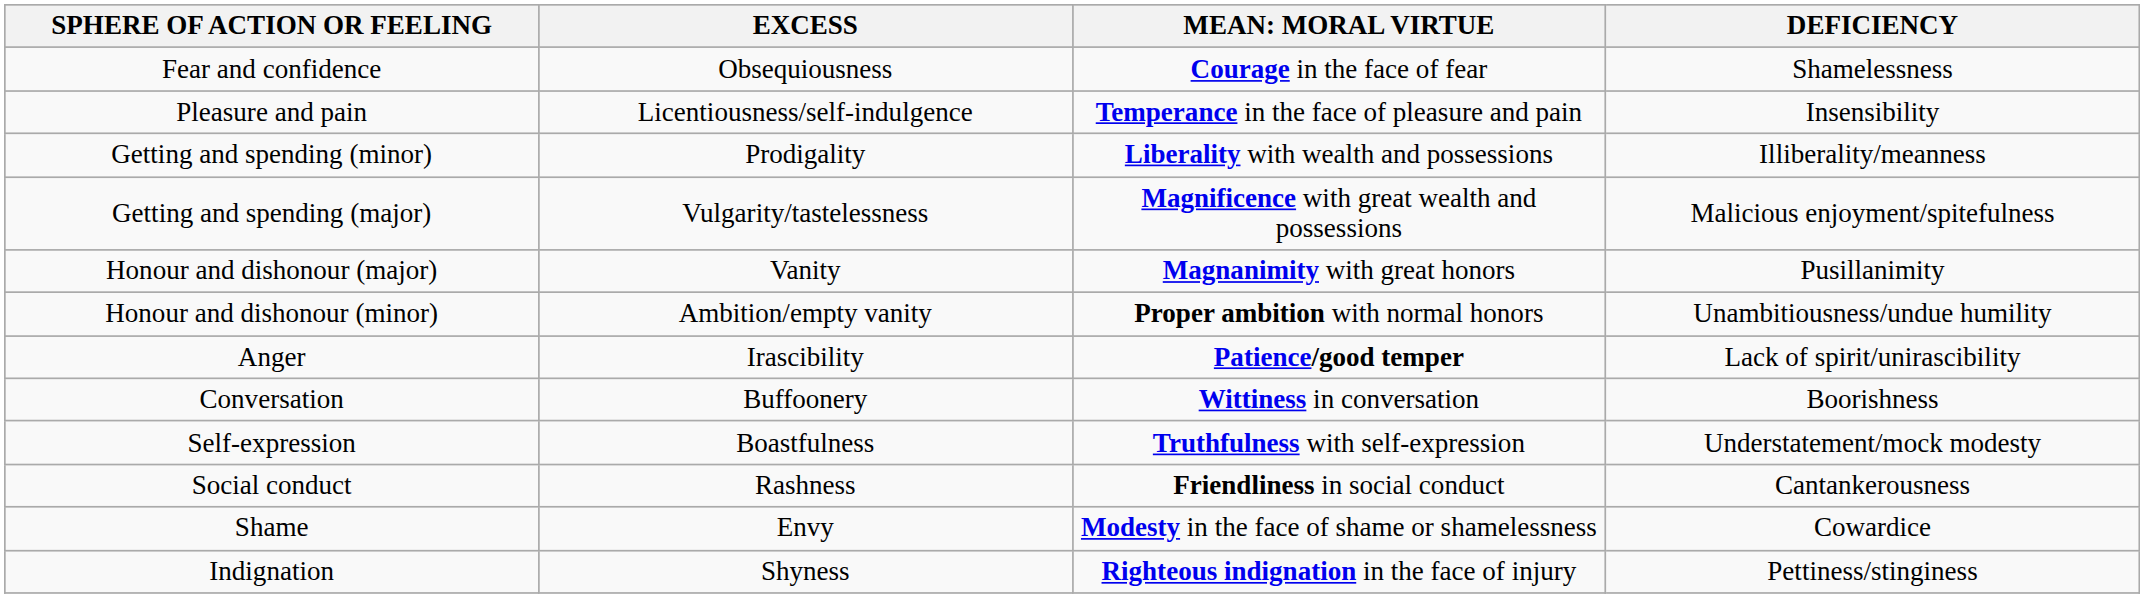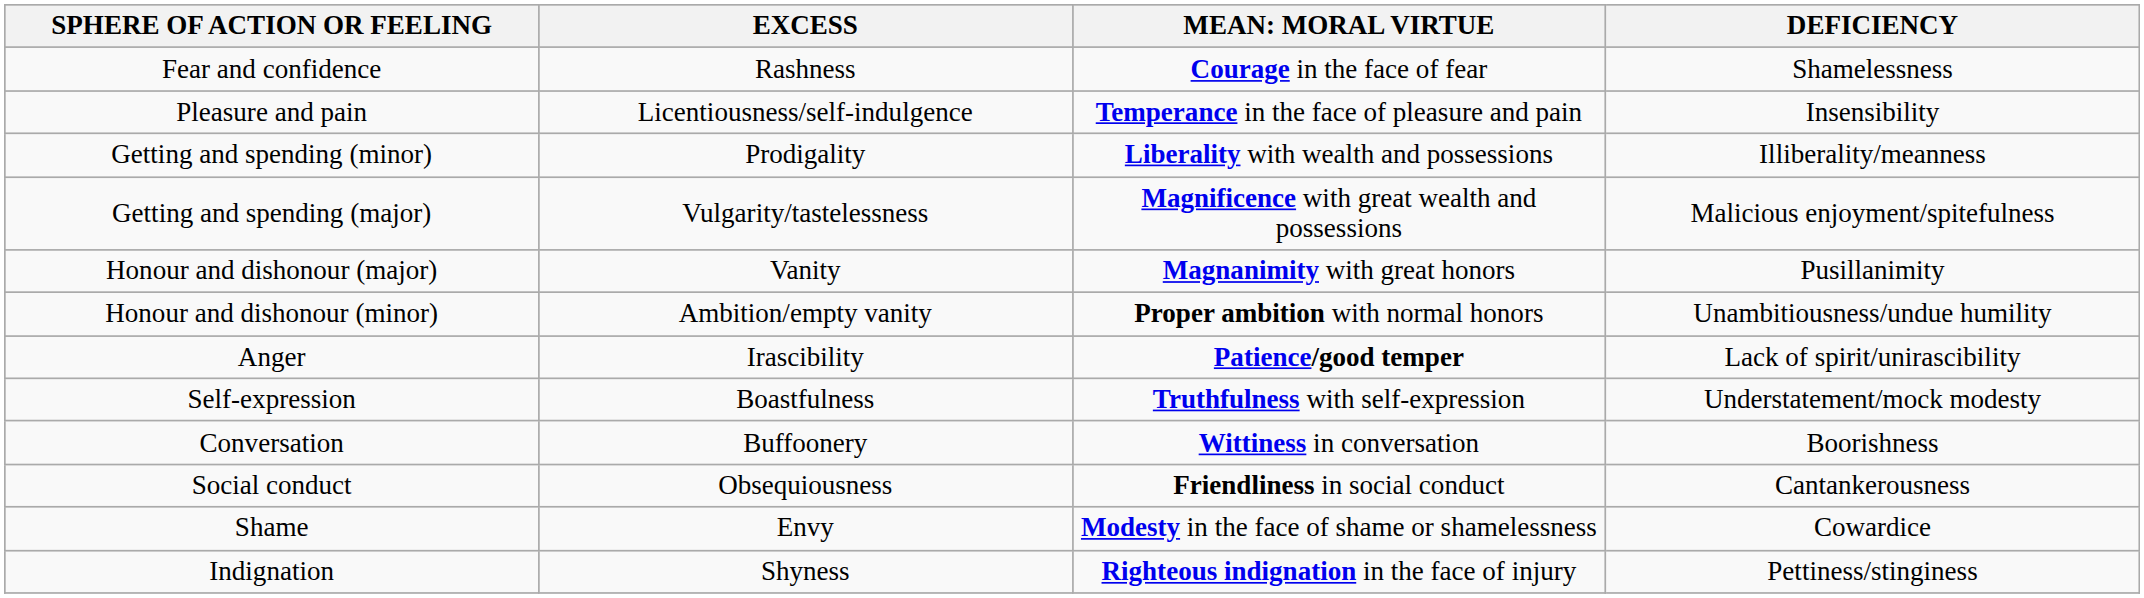 <table class="wikitable" width="100%" border="0" cellspacing="3">
 <tr>
 <th width="24%" bgcolor="#E8EAFF"><strong>SPHERE OF ACTION OR FEELING</strong></th>
 <th width="24%" bgcolor="#E8EAFF"><strong>EXCESS</strong></th>
 <th width="24%" bgcolor="#E8EAFF"><strong>MEAN: MORAL VIRTUE</strong></th>
 <th width="24%" bgcolor="#E8EAFF"><strong>DEFICIENCY</strong></th>
 </tr>
 <tr>
 <td align="center">Fear and confidence</td>
-<td align="center">Obsequiousness</td>
+<td align="center">Rashness</td>
 <td align="center"><strong><a href='#'>Courage</a></strong> in the face of fear</td>
 <td align="center">Shamelessness</td>
 </tr>
 <tr>
 <td align="center">Pleasure and pain</td>
 <td align="center">Licentiousness/self-indulgence</td>
 <td align="center"><strong><a href='#'>Temperance</a></strong> in the face of pleasure and pain</td>
 <td align="center">Insensibility</td>
 </tr>
 <tr>
 <td align="center">Getting and spending (minor)</td>
 <td align="center">Prodigality</td>
 <td align="center"><strong><a href='#'>Liberality</a></strong> with wealth and possessions</td>
 <td align="center">Illiberality/meanness</td>
 </tr>
 <tr>
 <td align="center">Getting and spending (major)</td>
 <td align="center">Vulgarity/tastelessness</td>
 <td align="center"><strong><a href='#'>Magnificence</a></strong> with great wealth and possessions</td>
 <td align="center">Malicious enjoyment/spitefulness</td>
 </tr>
 <tr>
 <td align="center">Honour and dishonour (major)</td>
 <td align="center">Vanity</td>
 <td align="center"><strong><a href='#'>Magnanimity</a></strong> with great honors</td>
 <td align="center">Pusillanimity</td>
 </tr>
 <tr>
 <td align="center">Honour and dishonour (minor)</td>
 <td align="center">Ambition/empty vanity</td>
 <td align="center"><strong>Proper ambition</strong> with normal honors</td>
 <td align="center">Unambitiousness/undue humility</td>
 </tr>
 <tr>
 <td align="center">Anger</td>
 <td align="center">Irascibility</td>
 <td align="center"><strong><a href='#'>Patience</a>/good temper</strong></td>
 <td align="center">Lack of spirit/unirascibility</td>
 </tr>
 <tr>
+<td align="center">Self-expression</td>
+<td align="center">Boastfulness</td>
+<td align="center"><strong><a href='#'>Truthfulness</a></strong> with self-expression</td>
+<td align="center">Understatement/mock modesty</td>
+</tr>
+<tr>
 <td align="center">Conversation</td>
 <td align="center">Buffoonery</td>
 <td align="center"><strong><a href='#'>Wittiness</a></strong> in conversation</td>
 <td align="center">Boorishness</td>
 </tr>
 <tr>
-<td align="center">Self-expression</td>
-<td align="center">Boastfulness</td>
-<td align="center"><strong><a href='#'>Truthfulness</a></strong> with self-expression</td>
-<td align="center">Understatement/mock modesty</td>
-</tr>
-<tr>
 <td align="center">Social conduct</td>
-<td align="center">Rashness</td>
+<td align="center">Obsequiousness</td>
 <td align="center"><strong>Friendliness</strong> in social conduct</td>
 <td align="center">Cantankerousness</td>
 </tr>
 <tr>
 <td align="center">Shame</td>
 <td align="center">Envy</td>
 <td align="center"><strong><a href='#'>Modesty</a></strong> in the face of shame or shamelessness</td>
 <td align="center">Cowardice</td>
 </tr>
 <tr>
 <td align="center">Indignation</td>
 <td align="center">Shyness</td>
 <td align="center"><strong><a href='#'>Righteous indignation</a></strong> in the face of injury</td>
 <td align="center">Pettiness/stinginess</td>
 </tr>
 </table>
